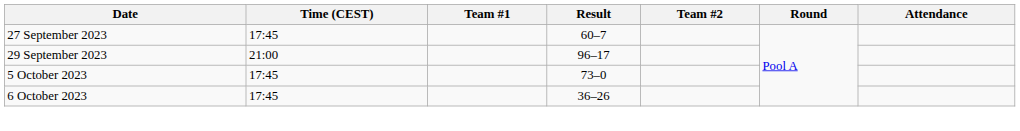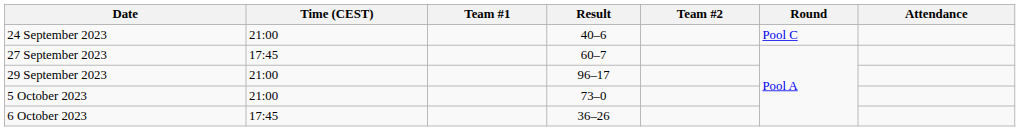 <table class="wikitable"  style="text-align:left; width:100%;">
 <tr>
 <th>Date</th>
 <th>Time (CEST)</th>
 <th>Team #1</th>
 <th>Result</th>
 <th>Team #2</th>
 <th>Round</th>
 <th>Attendance</th>
+</tr>
+<tr>
+<td>24 September 2023</td>
+<td>21:00</td>
+<td align=right></td>
+<td style="text-align:center;">40–6</td>
+<td></td>
+<td><a href='#'>Pool C</a></td>
+<td></td>
 </tr>
 <tr>
 <td>27 September 2023</td>
 <td>17:45</td>
 <td align=right></td>
 <td style="text-align:center;">60–7</td>
 <td></td>
 <td rowspan="4"><a href='#'>Pool A</a></td>
 <td></td>
 </tr>
 <tr>
 <td>29 September 2023</td>
 <td>21:00</td>
 <td align=right></td>
 <td style="text-align:center;">96–17</td>
 <td></td>
 <td></td>
 </tr>
 <tr>
 <td>5 October 2023</td>
-<td>17:45</td>
+<td>21:00</td>
 <td align=right></td>
 <td style="text-align:center;">73–0</td>
 <td></td>
 <td></td>
 </tr>
 <tr>
 <td>6 October 2023</td>
 <td>17:45</td>
 <td align=right></td>
 <td style="text-align:center;">36–26</td>
 <td></td>
 <td></td>
 </tr>
 </table>
